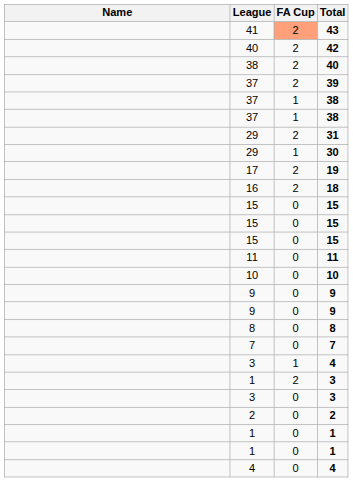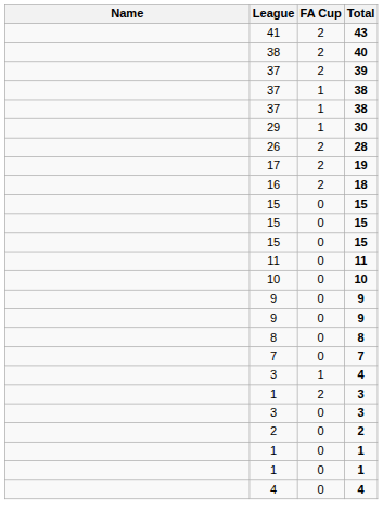 <table class="wikitable sortable" style="text-align: center;">
 <tr>
 <th style="width:20em">Name</th>
 <th>League</th>
 <th>FA Cup</th>
 <th>Total</th>
 </tr>
 <tr>
 <td align="left"></td>
 <td>41</td>
-<td style="background: lightsalmon;">2</td>
+<td>2</td>
 <td><strong>43</strong></td>
-</tr>
-<tr>
-<td align="left"></td>
-<td>40</td>
-<td>2</td>
-<td><strong>42</strong></td>
 </tr>
 <tr>
 <td align="left"></td>
 <td>38</td>
 <td>2</td>
 <td><strong>40</strong></td>
 </tr>
 <tr>
 <td align="left"></td>
 <td>37</td>
 <td>2</td>
 <td><strong>39</strong></td>
 </tr>
 <tr>
 <td align="left"></td>
 <td>37</td>
 <td>1</td>
 <td><strong>38</strong></td>
 </tr>
 <tr>
 <td align="left"></td>
 <td>37</td>
 <td>1</td>
 <td><strong>38</strong></td>
 </tr>
 <tr>
 <td align="left"></td>
 <td>29</td>
-<td>2</td>
-<td><strong>31</strong></td>
+<td>1</td>
+<td><strong>30</strong></td>
 </tr>
 <tr>
 <td align="left"></td>
-<td>29</td>
-<td>1</td>
-<td><strong>30</strong></td>
+<td>26</td>
+<td>2</td>
+<td><strong>28</strong></td>
 </tr>
 <tr>
 <td align="left"></td>
 <td>17</td>
 <td>2</td>
 <td><strong>19</strong></td>
 </tr>
 <tr>
 <td align="left"></td>
 <td>16</td>
 <td>2</td>
 <td><strong>18</strong></td>
 </tr>
 <tr>
 <td align="left"></td>
 <td>15</td>
 <td>0</td>
 <td><strong>15</strong></td>
 </tr>
 <tr>
 <td align="left"></td>
 <td>15</td>
 <td>0</td>
 <td><strong>15</strong></td>
 </tr>
 <tr>
 <td align="left"></td>
 <td>15</td>
 <td>0</td>
 <td><strong>15</strong></td>
 </tr>
 <tr>
 <td align="left"></td>
 <td>11</td>
 <td>0</td>
 <td><strong>11</strong></td>
 </tr>
 <tr>
 <td align="left"></td>
 <td>10</td>
 <td>0</td>
 <td><strong>10</strong></td>
 </tr>
 <tr>
 <td align="left"></td>
 <td>9</td>
 <td>0</td>
 <td><strong>9</strong></td>
 </tr>
 <tr>
 <td align="left"></td>
 <td>9</td>
 <td>0</td>
 <td><strong>9</strong></td>
 </tr>
 <tr>
 <td align="left"></td>
 <td>8</td>
 <td>0</td>
 <td><strong>8</strong></td>
 </tr>
 <tr>
 <td align="left"></td>
 <td>7</td>
 <td>0</td>
 <td><strong>7</strong></td>
 </tr>
 <tr>
 <td align="left"></td>
 <td>3</td>
 <td>1</td>
 <td><strong>4</strong></td>
 </tr>
 <tr>
 <td align="left"></td>
 <td>1</td>
 <td>2</td>
 <td><strong>3</strong></td>
 </tr>
 <tr>
 <td align="left"></td>
 <td>3</td>
 <td>0</td>
 <td><strong>3</strong></td>
 </tr>
 <tr>
 <td align="left"></td>
 <td>2</td>
 <td>0</td>
 <td><strong>2</strong></td>
 </tr>
 <tr>
 <td align="left"></td>
 <td>1</td>
 <td>0</td>
 <td><strong>1</strong></td>
 </tr>
 <tr>
 <td align="left"></td>
 <td>1</td>
 <td>0</td>
 <td><strong>1</strong></td>
 </tr>
 <tr>
 <td align="left"></td>
 <td>4</td>
 <td>0</td>
 <td><strong>4</strong></td>
 </tr>
 </table>
